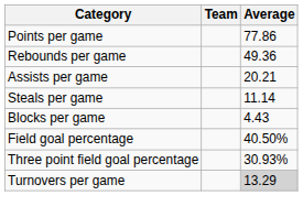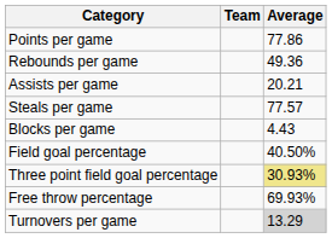 <table class="wikitable">
 <tr>
 <th>Category</th>
 <th>Team</th>
 <th>Average</th>
 </tr>
 <tr>
 <td>Points per game</td>
 <td></td>
 <td>77.86</td>
 </tr>
 <tr>
 <td>Rebounds per game</td>
 <td></td>
 <td>49.36</td>
 </tr>
 <tr>
 <td>Assists per game</td>
 <td></td>
 <td>20.21</td>
 </tr>
 <tr>
 <td>Steals per game</td>
 <td></td>
-<td>11.14</td>
+<td>77.57</td>
 </tr>
 <tr>
 <td>Blocks per game</td>
 <td></td>
 <td>4.43</td>
 </tr>
 <tr>
 <td>Field goal percentage</td>
 <td></td>
 <td>40.50%</td>
 </tr>
 <tr>
 <td>Three point field goal percentage</td>
 <td></td>
-<td>30.93%</td>
+<td style="background: khaki;">30.93%</td>
+</tr>
+<tr>
+<td>Free throw percentage</td>
+<td></td>
+<td>69.93%</td>
 </tr>
 <tr>
 <td>Turnovers per game</td>
 <td></td>
 <td style="background: lightgrey;">13.29</td>
 </tr>
 </table>
